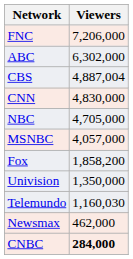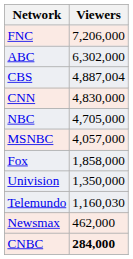 <table class="wikitable">
 <tr>
 <th>Network</th>
 <th>Viewers</th>
 </tr>
 <tr style="background: #fbeae4;">
 <td><a href='#'>FNC</a></td>
 <td>7,206,000</td>
 </tr>
 <tr style="background:#edeff3;">
 <td><a href='#'>ABC</a></td>
 <td>6,302,000</td>
 </tr>
 <tr style="background:#edeff3;">
 <td><a href='#'>CBS</a></td>
 <td>4,887,004</td>
 </tr>
 <tr style="background:#fbeae4">
 <td><a href='#'>CNN</a></td>
 <td>4,830,000</td>
 </tr>
 <tr style="background:#edeff3;">
 <td><a href='#'>NBC</a></td>
 <td>4,705,000</td>
 </tr>
 <tr style="background:#fbeae4;">
 <td><a href='#'>MSNBC</a></td>
 <td>4,057,000</td>
 </tr>
 <tr style="background:#edeff3;">
 <td><a href='#'>Fox</a></td>
-<td>1,858,200</td>
+<td>1,858,000</td>
 </tr>
 <tr style="background:#edeff3;">
 <td><a href='#'>Univision</a></td>
 <td>1,350,000</td>
 </tr>
 <tr style="background:#edeff3;">
 <td><a href='#'>Telemundo</a></td>
 <td>1,160,030</td>
 </tr>
 <tr style="background:#fbeae4;">
 <td><a href='#'>Newsmax</a></td>
 <td>462,000</td>
 </tr>
 <tr style="background:#fbeae4;">
 <td><a href='#'>CNBC</a></td>
 <td><strong>284,000</strong></td>
 </tr>
 </table>
